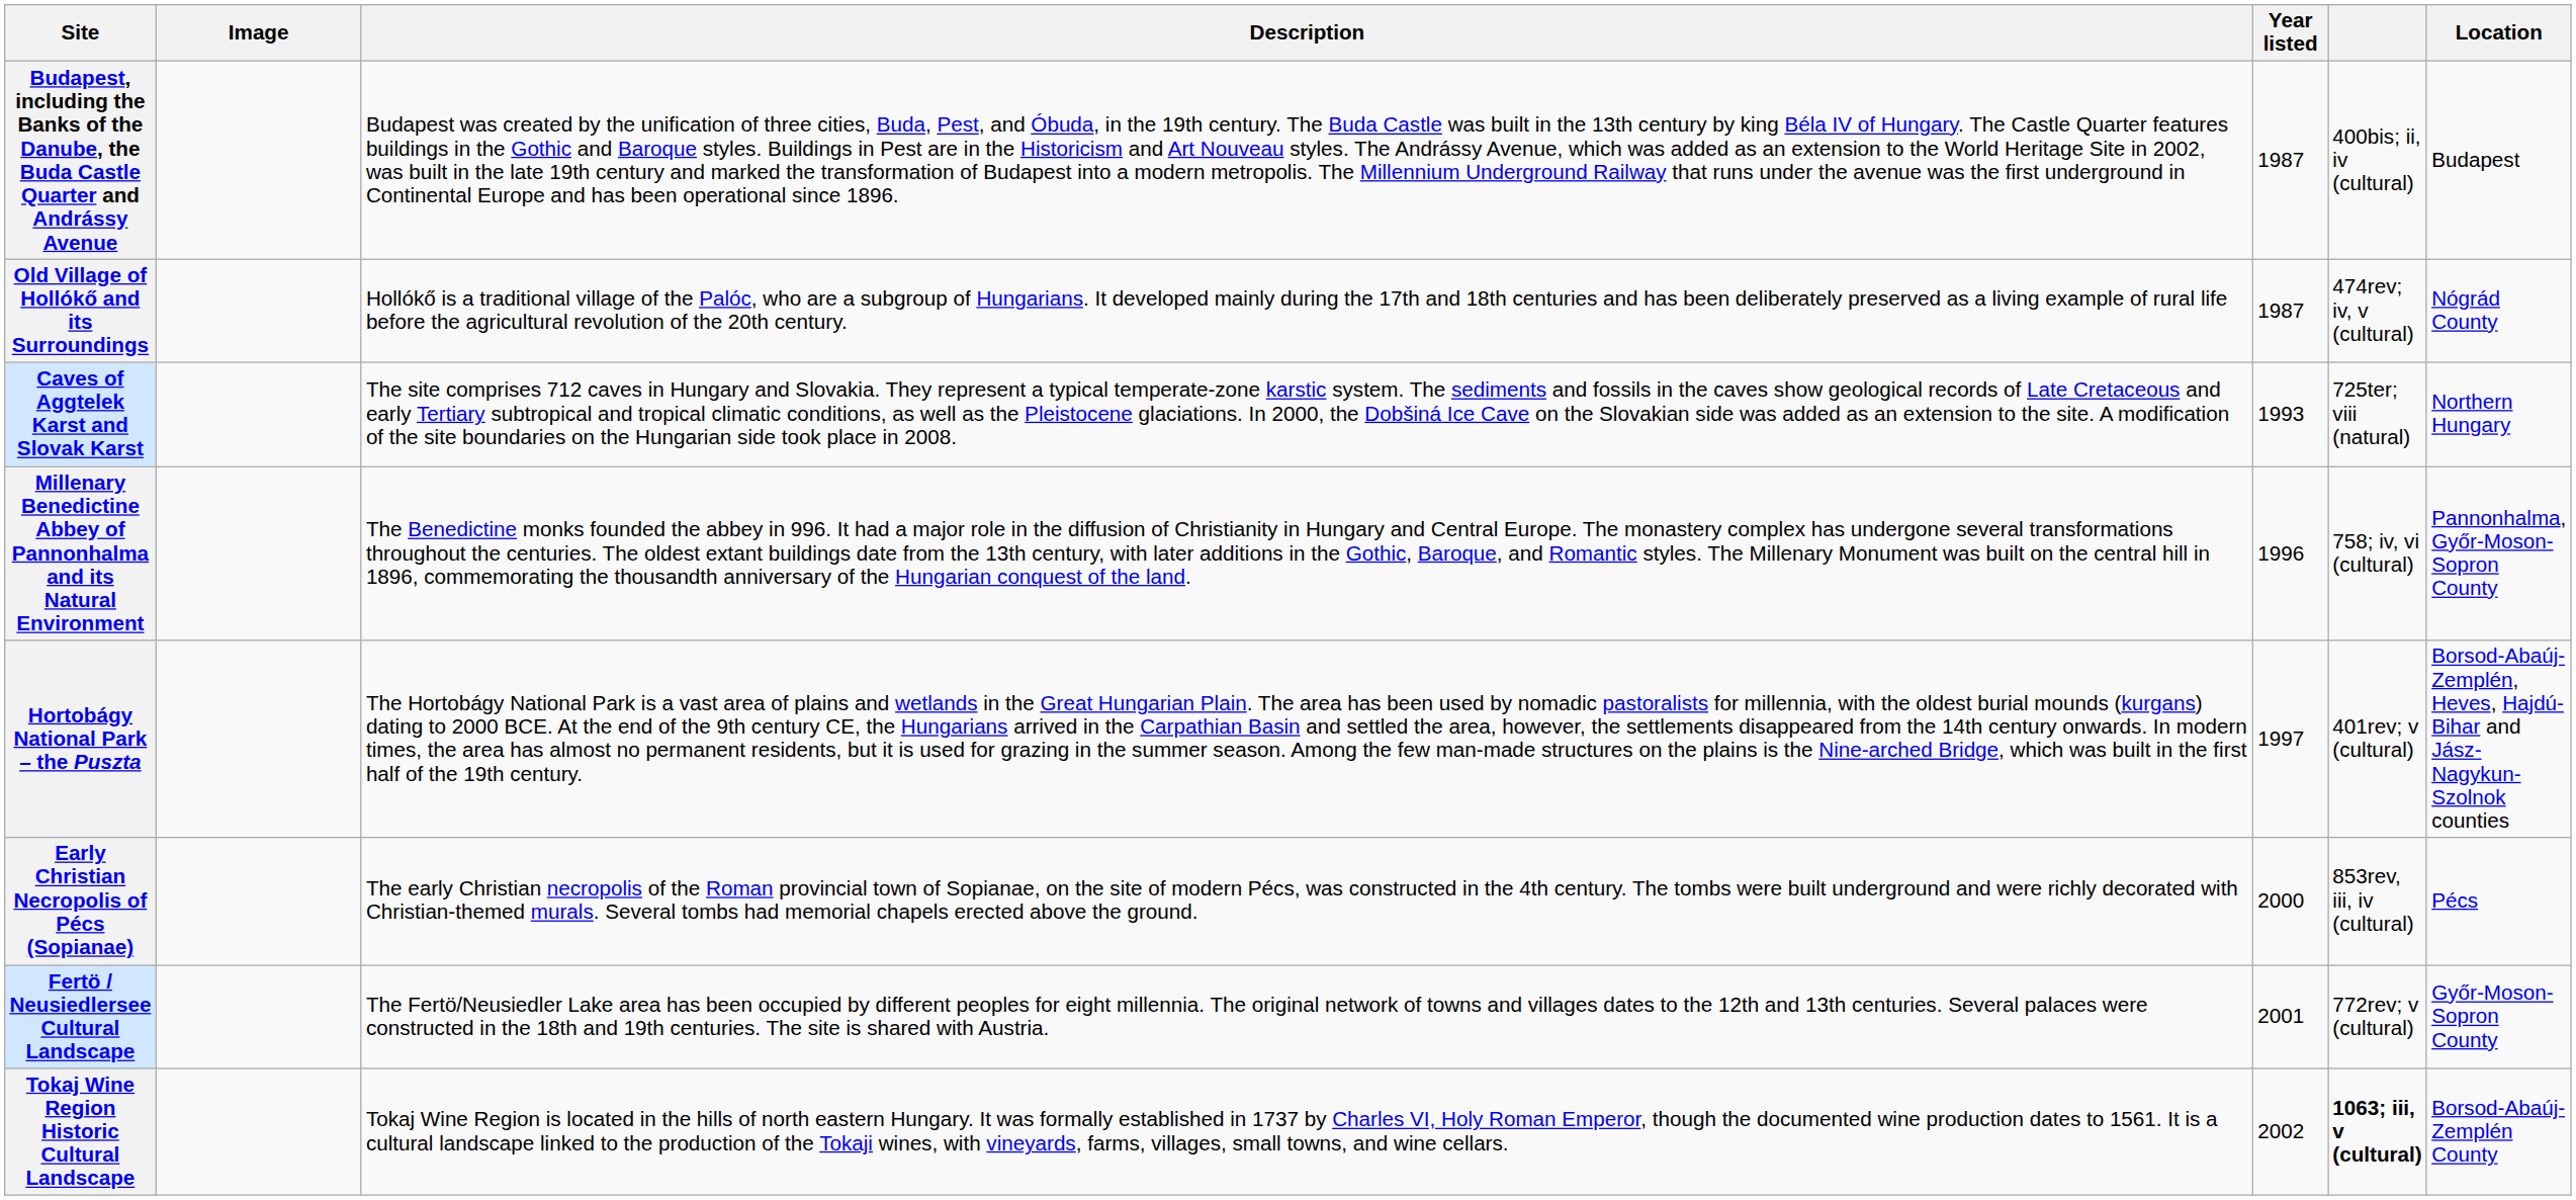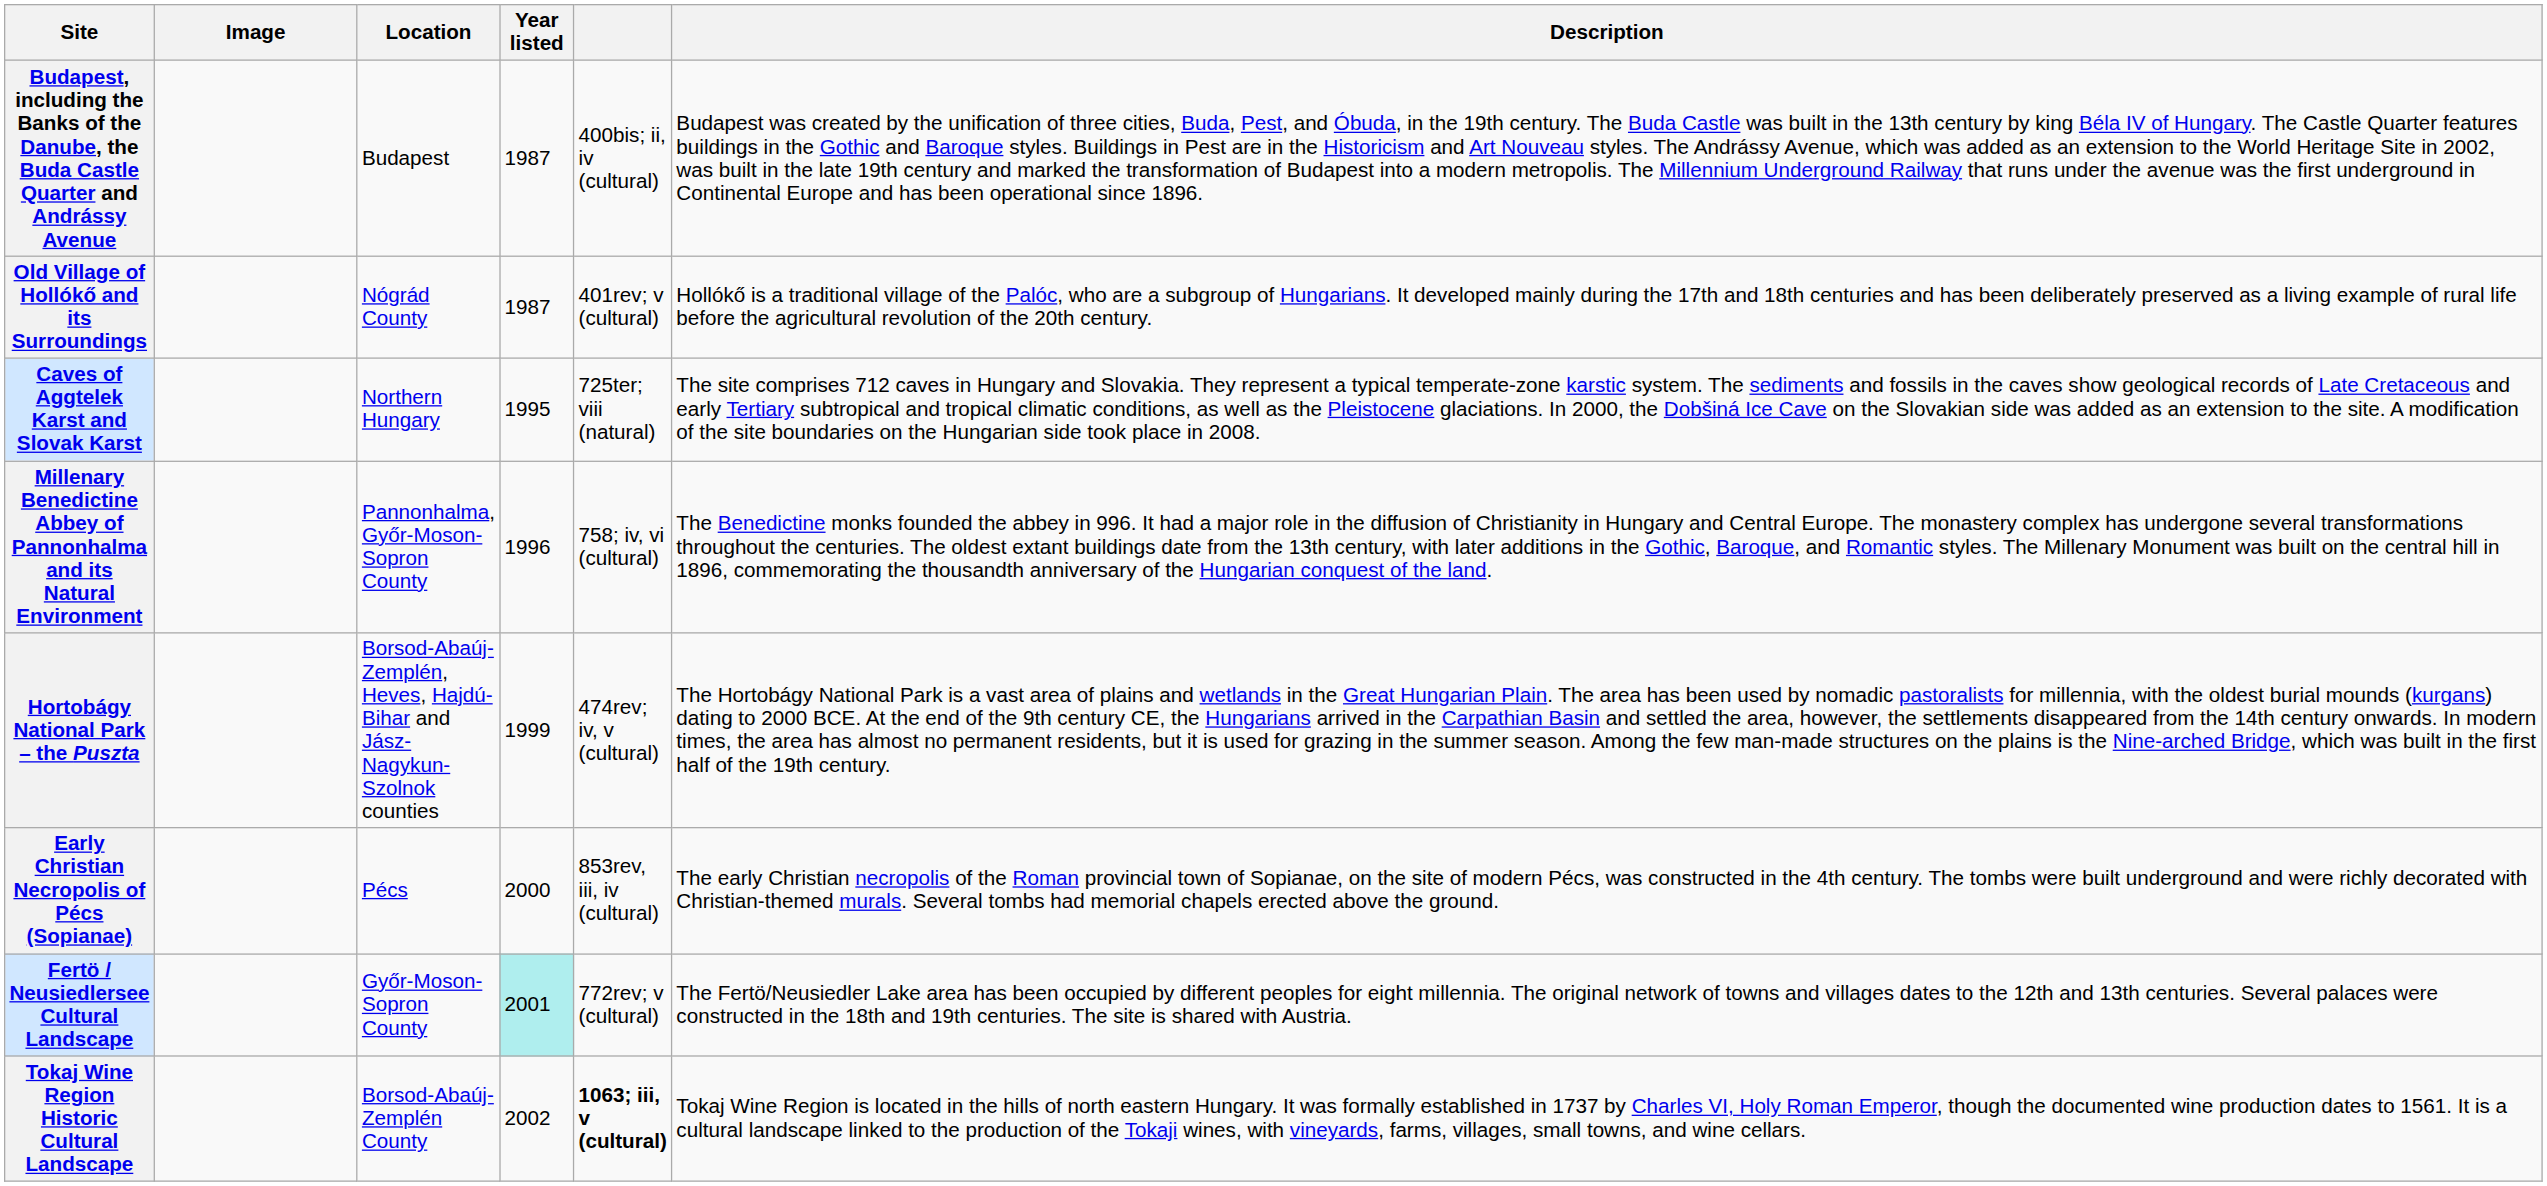 <table class="wikitable sortable plainrowheaders">
 <tr>
 <th style="width:100px;" scope="col">Site</th>
 <th class="unsortable"  style="width:150px;" scope="col">Image</th>
-<th scope="col" class="unsortable">Description</th>
+<th style="width:80px;" scope="col">Location</th>
 <th style="width:50px;" scope="col">Year listed</th>
 <th style="width:60px;" scope="col" data-sort-type="number"></th>
-<th style="width:80px;" scope="col">Location</th>
+<th scope="col" class="unsortable">Description</th>
 </tr>
 <tr>
 <th scope="row"><a href='#'>Budapest</a>, including the Banks of the <a href='#'>Danube</a>, the <a href='#'>Buda Castle Quarter</a> and <a href='#'>Andrássy Avenue</a></th>
 <td></td>
-<td>Budapest was created by the unification of three cities, <a href='#'>Buda</a>, <a href='#'>Pest</a>, and <a href='#'>Óbuda</a>, in the 19th century. The <a href='#'>Buda Castle</a> was built in the 13th century by king <a href='#'>Béla IV of Hungary</a>. The Castle Quarter features buildings in the <a href='#'>Gothic</a> and <a href='#'>Baroque</a> styles. Buildings in Pest are in the <a href='#'>Historicism</a> and <a href='#'>Art Nouveau</a> styles. The Andrássy Avenue, which was added as an extension to the World Heritage Site in 2002, was built in the late 19th century and marked the transformation of Budapest into a modern metropolis. The <a href='#'>Millennium Underground Railway</a> that runs under the avenue was the first underground in Continental Europe and has been operational since 1896.</td>
+<td>Budapest</td>
 <td>1987</td>
 <td>400bis; ii, iv (cultural)</td>
-<td>Budapest</td>
+<td>Budapest was created by the unification of three cities, <a href='#'>Buda</a>, <a href='#'>Pest</a>, and <a href='#'>Óbuda</a>, in the 19th century. The <a href='#'>Buda Castle</a> was built in the 13th century by king <a href='#'>Béla IV of Hungary</a>. The Castle Quarter features buildings in the <a href='#'>Gothic</a> and <a href='#'>Baroque</a> styles. Buildings in Pest are in the <a href='#'>Historicism</a> and <a href='#'>Art Nouveau</a> styles. The Andrássy Avenue, which was added as an extension to the World Heritage Site in 2002, was built in the late 19th century and marked the transformation of Budapest into a modern metropolis. The <a href='#'>Millennium Underground Railway</a> that runs under the avenue was the first underground in Continental Europe and has been operational since 1896.</td>
 </tr>
 <tr>
 <th scope="row"><a href='#'>Old Village of Hollókő and its Surroundings</a></th>
 <td></td>
+<td><a href='#'>Nógrád County</a></td>
+<td>1987</td>
+<td>401rev; v (cultural)</td>
 <td>Hollókő is a traditional village of the <a href='#'>Palóc</a>, who are a subgroup of <a href='#'>Hungarians</a>. It developed mainly during the 17th and 18th centuries and has been deliberately preserved as a living example of rural life before the agricultural revolution of the 20th century.</td>
-<td>1987</td>
-<td>474rev; iv, v (cultural)</td>
-<td><a href='#'>Nógrád County</a></td>
 </tr>
 <tr>
 <th scope="row" style="background:#D0E7FF;"><a href='#'>Caves of Aggtelek Karst and Slovak Karst</a></th>
 <td></td>
+<td><a href='#'>Northern Hungary</a></td>
+<td>1995</td>
+<td>725ter; viii (natural)</td>
 <td>The site comprises 712 caves in Hungary and Slovakia. They represent a typical temperate-zone <a href='#'>karstic</a> system. The <a href='#'>sediments</a> and fossils in the caves show geological records of <a href='#'>Late Cretaceous</a> and early <a href='#'>Tertiary</a> subtropical and tropical climatic conditions, as well as the <a href='#'>Pleistocene</a> glaciations. In 2000, the <a href='#'>Dobšiná Ice Cave</a> on the Slovakian side was added as an extension to the site. A modification of the site boundaries on the Hungarian side took place in 2008.</td>
-<td>1993</td>
-<td>725ter; viii (natural)</td>
-<td><a href='#'>Northern Hungary</a></td>
 </tr>
 <tr>
 <th scope="row"><a href='#'>Millenary Benedictine Abbey of Pannonhalma and its Natural Environment</a></th>
 <td></td>
-<td>The <a href='#'>Benedictine</a> monks founded the abbey in 996. It had a major role in the diffusion of Christianity in Hungary and Central Europe. The monastery complex has undergone several transformations throughout the centuries. The oldest extant buildings date from the 13th century, with later additions in the <a href='#'>Gothic</a>, <a href='#'>Baroque</a>, and <a href='#'>Romantic</a> styles. The Millenary Monument was built on the central hill in 1896, commemorating the thousandth anniversary of the <a href='#'>Hungarian conquest of the land</a>.</td>
+<td><a href='#'>Pannonhalma</a>, <a href='#'>Győr-Moson-Sopron County</a></td>
 <td>1996</td>
 <td>758; iv, vi (cultural)</td>
-<td><a href='#'>Pannonhalma</a>, <a href='#'>Győr-Moson-Sopron County</a></td>
+<td>The <a href='#'>Benedictine</a> monks founded the abbey in 996. It had a major role in the diffusion of Christianity in Hungary and Central Europe. The monastery complex has undergone several transformations throughout the centuries. The oldest extant buildings date from the 13th century, with later additions in the <a href='#'>Gothic</a>, <a href='#'>Baroque</a>, and <a href='#'>Romantic</a> styles. The Millenary Monument was built on the central hill in 1896, commemorating the thousandth anniversary of the <a href='#'>Hungarian conquest of the land</a>.</td>
 </tr>
 <tr>
 <th scope="row"><a href='#'>Hortobágy National Park – the <em>Puszta</em></a></th>
 <td></td>
+<td><a href='#'>Borsod-Abaúj-Zemplén</a>, <a href='#'>Heves</a>,  <a href='#'>Hajdú-Bihar</a> and <a href='#'>Jász-Nagykun-Szolnok</a> counties</td>
+<td>1999</td>
+<td>474rev; iv, v (cultural)</td>
 <td>The Hortobágy National Park is a vast area of plains and <a href='#'>wetlands</a> in the <a href='#'>Great Hungarian Plain</a>. The area has been used by nomadic <a href='#'>pastoralists</a> for millennia, with the oldest burial mounds (<a href='#'>kurgans</a>) dating to 2000 BCE. At the end of the 9th century CE, the <a href='#'>Hungarians</a> arrived in the <a href='#'>Carpathian Basin</a> and settled the area, however, the settlements disappeared from the 14th century onwards. In modern times, the area has almost no permanent residents, but it is used for grazing in the summer season. Among the few man-made structures on the plains is the <a href='#'>Nine-arched Bridge</a>, which was built in the first half of the 19th century.</td>
-<td>1997</td>
-<td>401rev; v (cultural)</td>
-<td><a href='#'>Borsod-Abaúj-Zemplén</a>, <a href='#'>Heves</a>,  <a href='#'>Hajdú-Bihar</a> and <a href='#'>Jász-Nagykun-Szolnok</a> counties</td>
 </tr>
 <tr>
 <th scope="row"><a href='#'>Early Christian Necropolis of Pécs (Sopianae)</a></th>
 <td></td>
-<td>The early Christian <a href='#'>necropolis</a> of the <a href='#'>Roman</a> provincial town of Sopianae, on the site of modern Pécs, was constructed in the 4th century. The tombs were built underground and were richly decorated with Christian-themed <a href='#'>murals</a>. Several tombs had memorial chapels erected above the ground.</td>
+<td><a href='#'>Pécs</a></td>
 <td>2000</td>
 <td>853rev, iii, iv (cultural)</td>
-<td><a href='#'>Pécs</a></td>
+<td>The early Christian <a href='#'>necropolis</a> of the <a href='#'>Roman</a> provincial town of Sopianae, on the site of modern Pécs, was constructed in the 4th century. The tombs were built underground and were richly decorated with Christian-themed <a href='#'>murals</a>. Several tombs had memorial chapels erected above the ground.</td>
 </tr>
 <tr>
 <th scope="row" style="background:#D0E7FF;"><a href='#'>Fertö / Neusiedlersee Cultural Landscape</a></th>
 <td></td>
+<td><a href='#'>Győr-Moson-Sopron County</a></td>
+<td style="background: paleturquoise;">2001</td>
+<td>772rev; v (cultural)</td>
 <td>The Fertö/Neusiedler Lake area has been occupied by different peoples for eight millennia. The original network of towns and villages dates to the 12th and 13th centuries. Several palaces were constructed in the 18th and 19th centuries. The site is shared with Austria.</td>
-<td>2001</td>
-<td>772rev; v (cultural)</td>
-<td><a href='#'>Győr-Moson-Sopron County</a></td>
 </tr>
 <tr>
 <th scope="row"><a href='#'>Tokaj Wine Region Historic Cultural Landscape</a></th>
 <td></td>
-<td>Tokaj Wine Region is located in the hills of north eastern Hungary. It was formally established in 1737 by <a href='#'>Charles VI, Holy Roman Emperor</a>, though the documented wine production dates to 1561. It is a cultural landscape linked to the production of the <a href='#'>Tokaji</a> wines, with <a href='#'>vineyards</a>,  farms, villages, small towns, and wine cellars.</td>
+<td><a href='#'>Borsod-Abaúj-Zemplén County</a></td>
 <td>2002</td>
 <td><strong>1063; iii, v (cultural)</strong></td>
-<td><a href='#'>Borsod-Abaúj-Zemplén County</a></td>
+<td>Tokaj Wine Region is located in the hills of north eastern Hungary. It was formally established in 1737 by <a href='#'>Charles VI, Holy Roman Emperor</a>, though the documented wine production dates to 1561. It is a cultural landscape linked to the production of the <a href='#'>Tokaji</a> wines, with <a href='#'>vineyards</a>,  farms, villages, small towns, and wine cellars.</td>
 </tr>
 </table>
